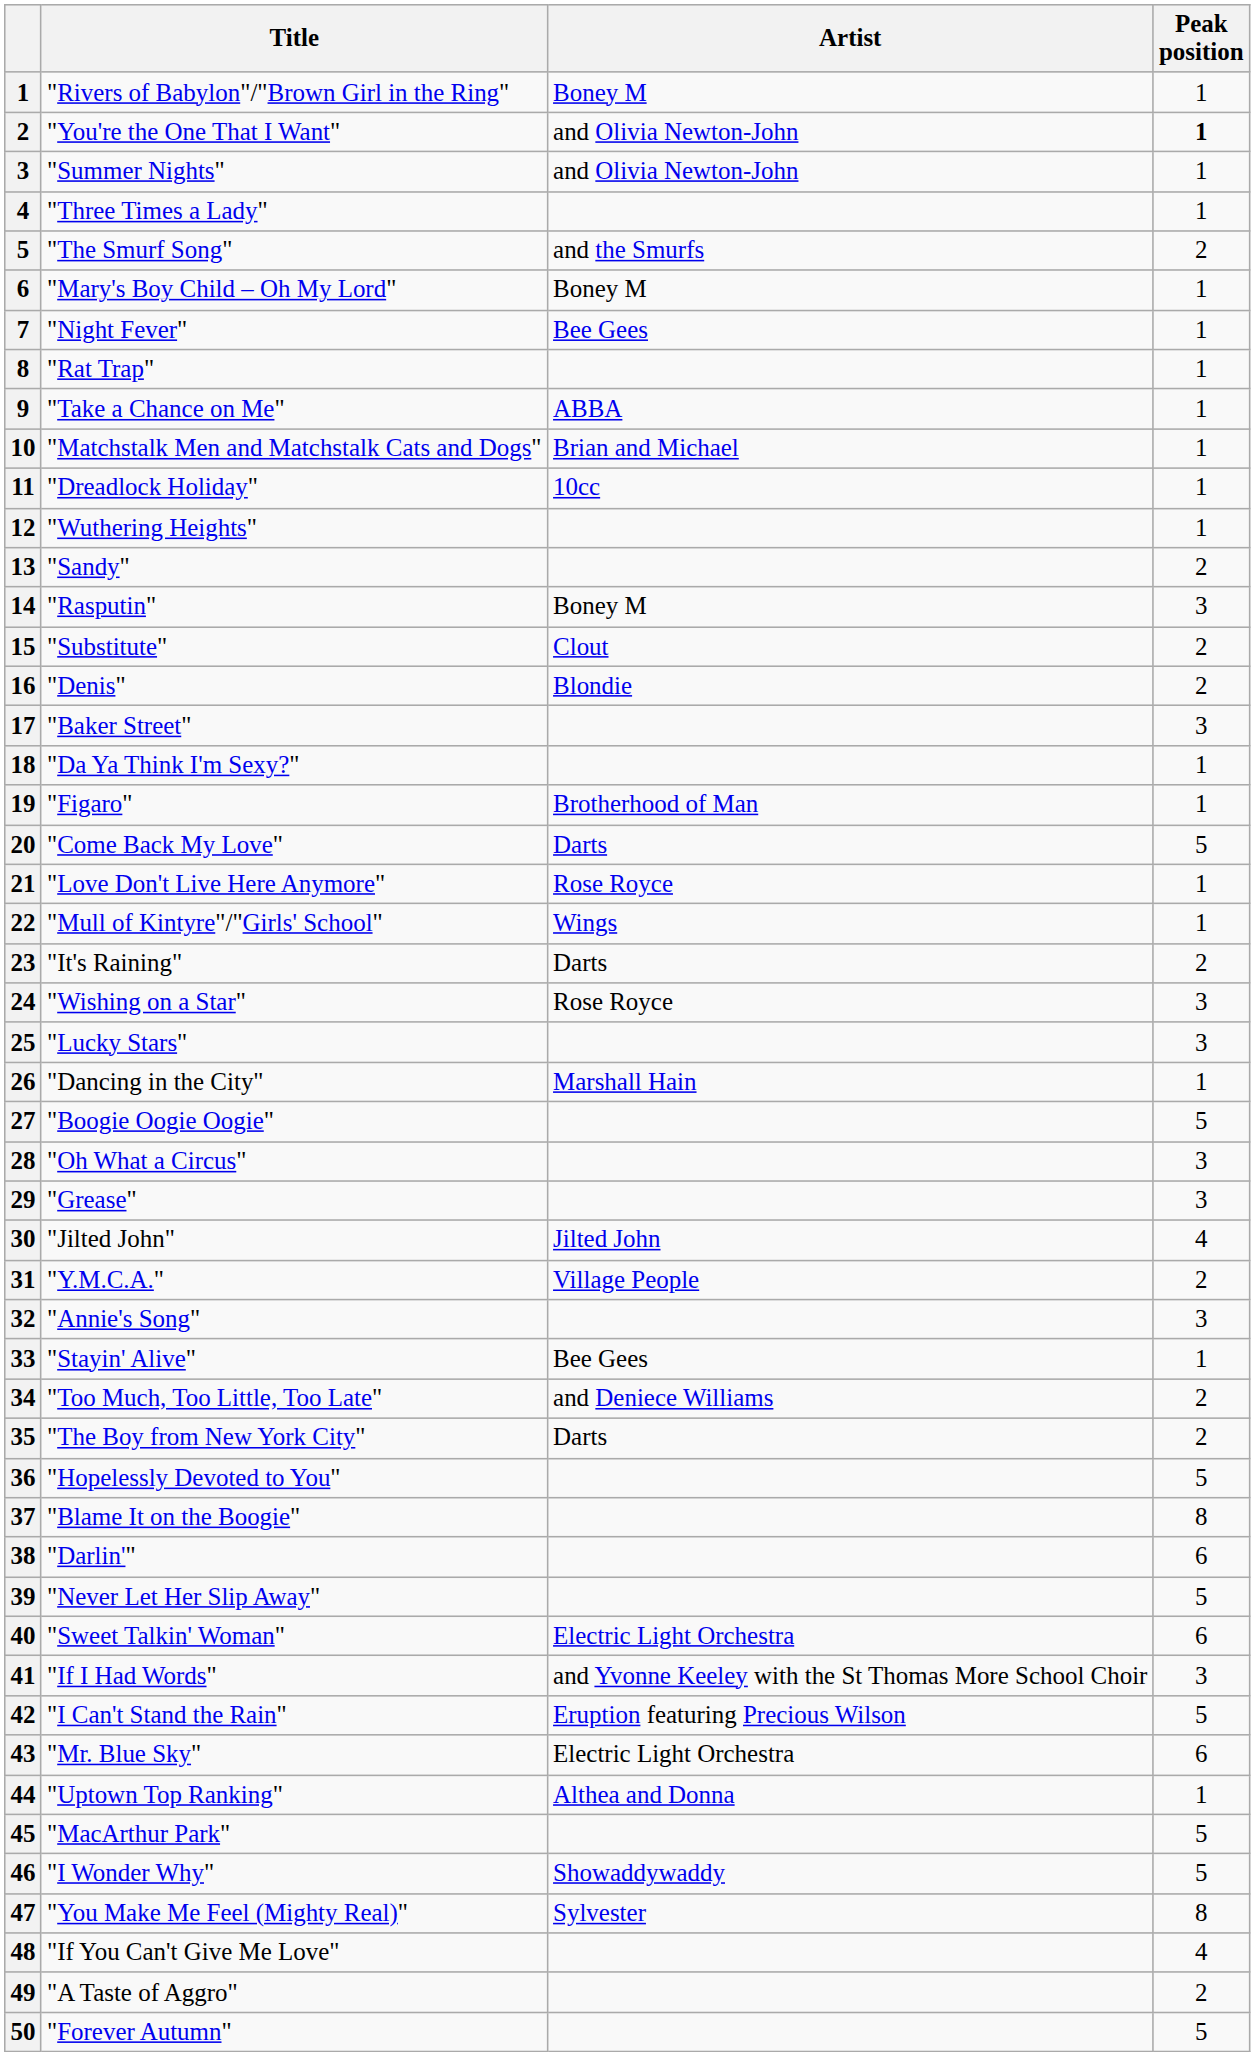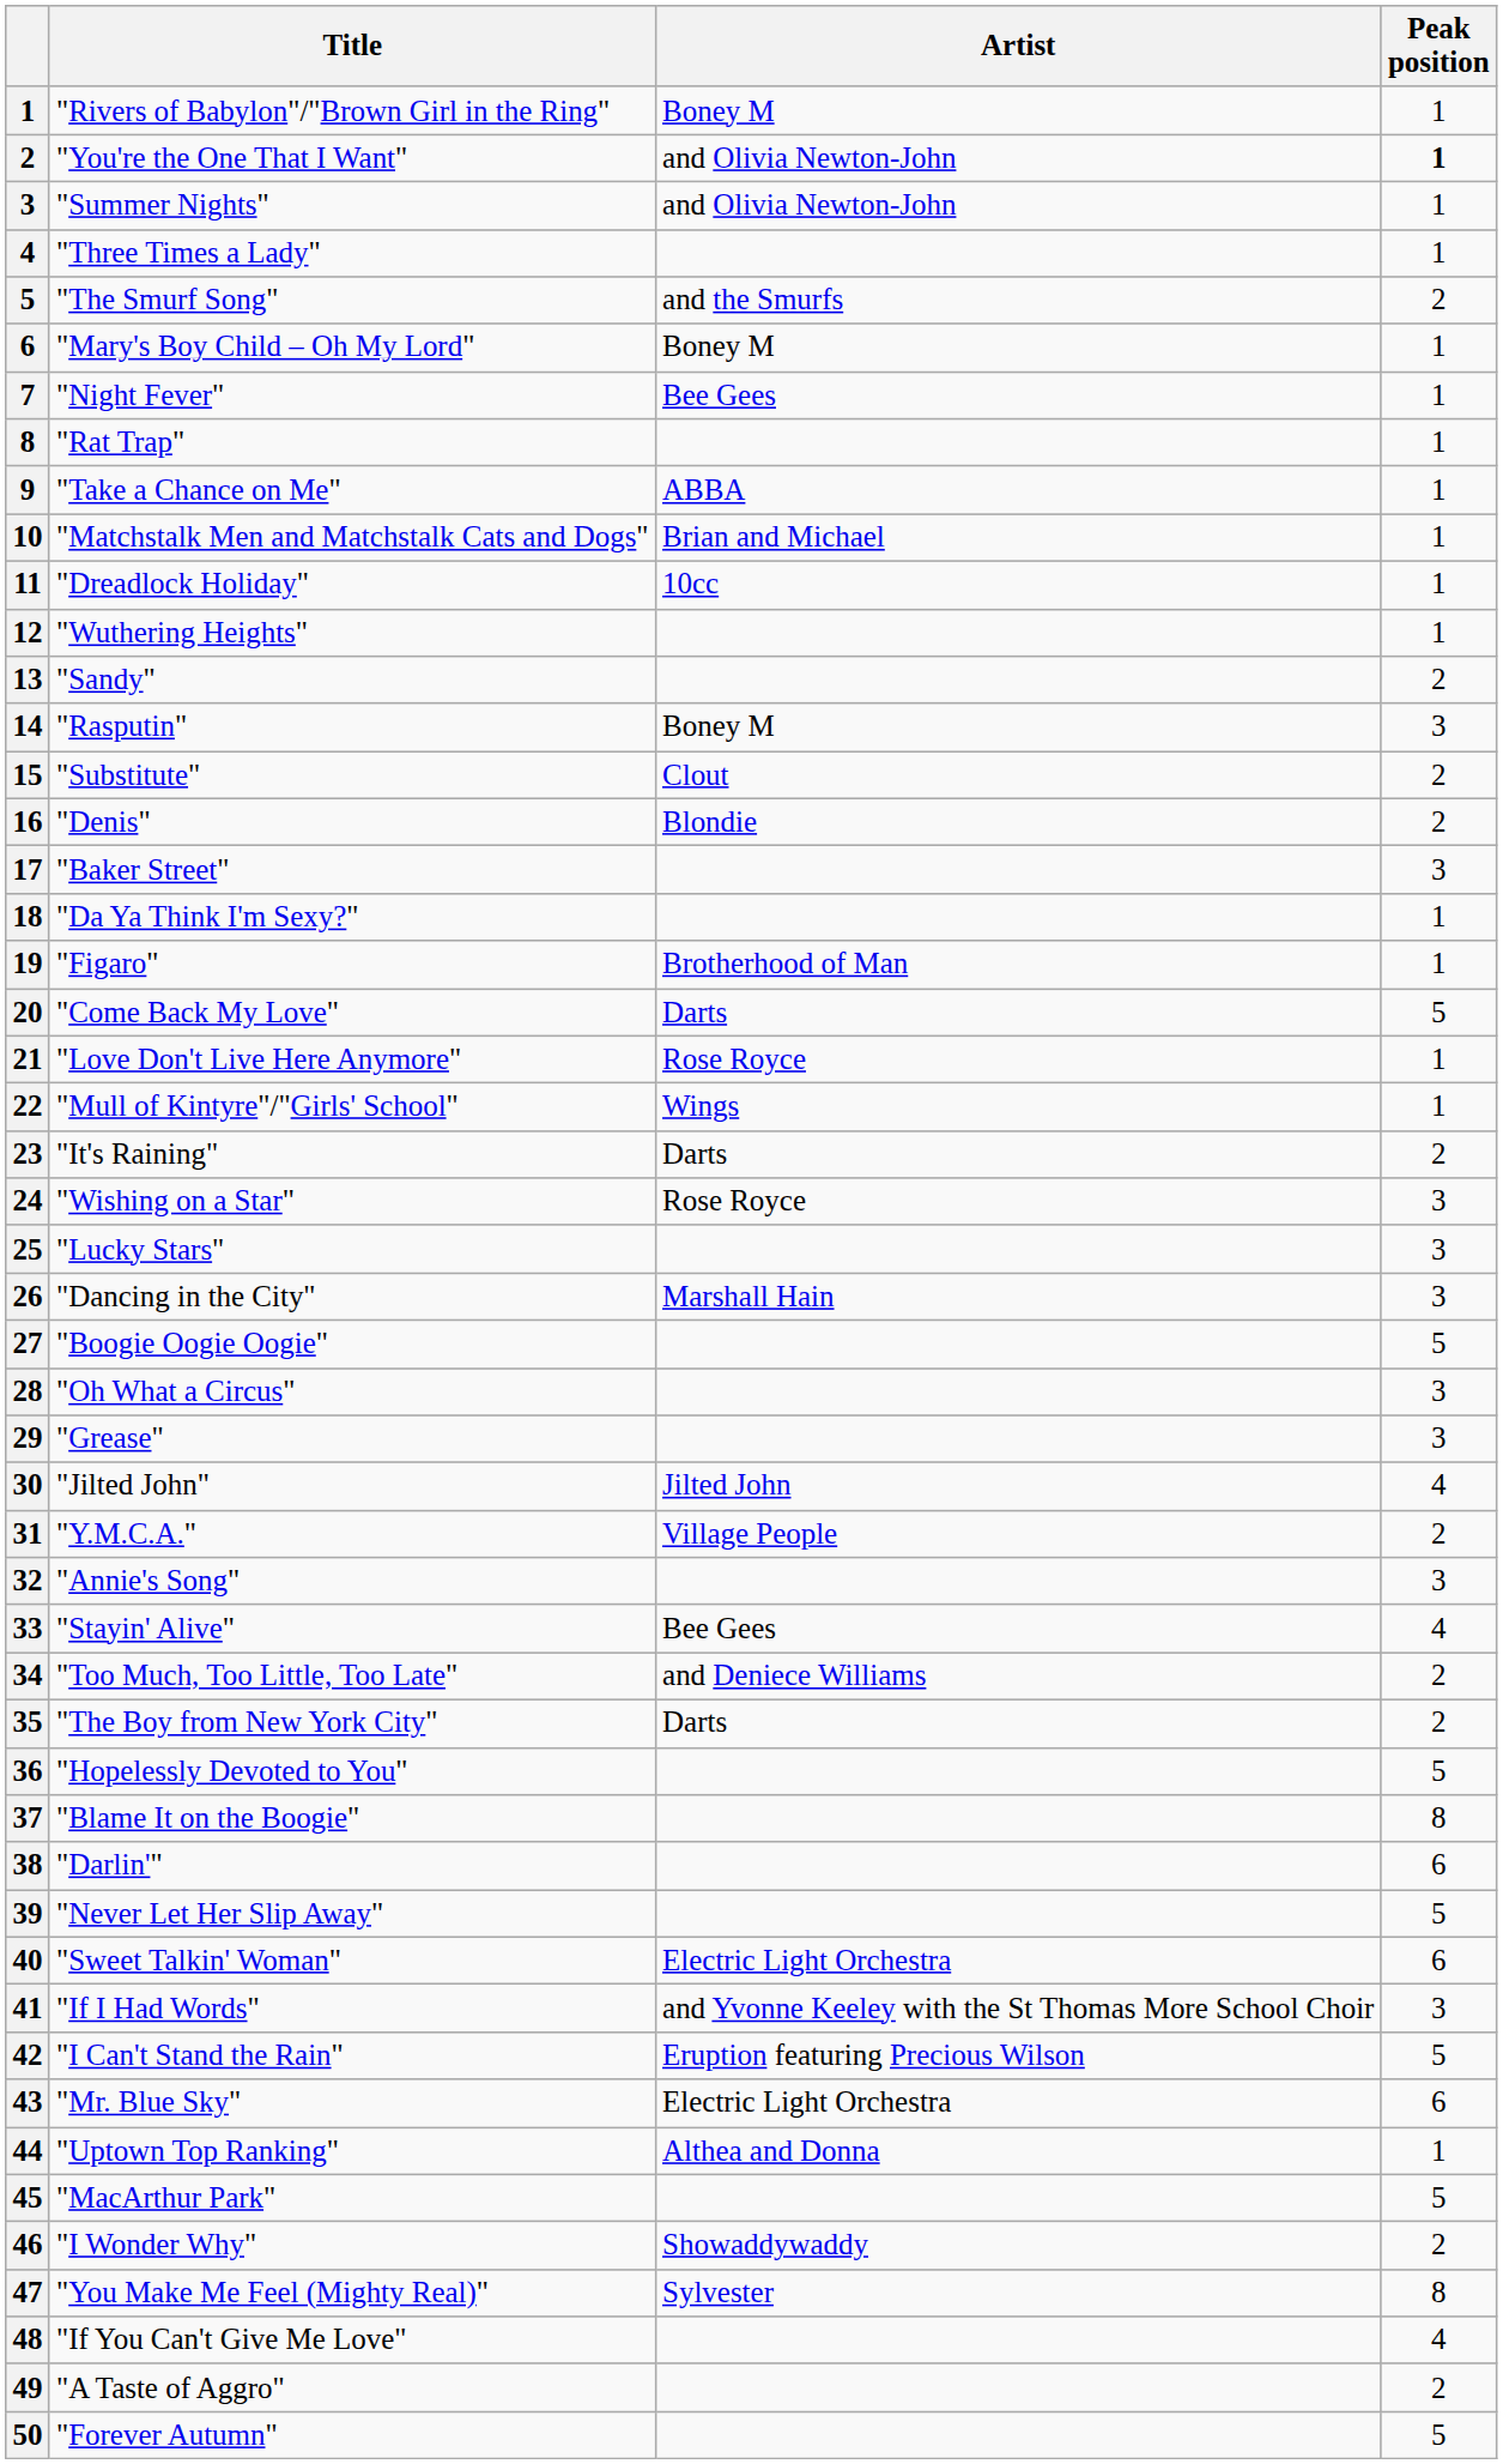 <table class="wikitable sortable plainrowheaders">
 <tr>
 <th scope=col></th>
 <th scope=col>Title</th>
 <th scope=col>Artist</th>
 <th scope=col>Peak<br>position</th>
 </tr>
 <tr>
 <th scope=row style="text-align:center;">1</th>
 <td>"<a href='#'>Rivers of Babylon</a>"/"<a href='#'>Brown Girl in the Ring</a>"</td>
 <td><a href='#'>Boney M</a></td>
 <td align="center">1</td>
 </tr>
 <tr>
 <th scope=row style="text-align:center;">2</th>
 <td>"<a href='#'>You're the One That I Want</a>"</td>
 <td> and <a href='#'>Olivia Newton-John</a></td>
 <td align="center"><strong>1</strong></td>
 </tr>
 <tr>
 <th scope=row style="text-align:center;">3</th>
 <td>"<a href='#'>Summer Nights</a>"</td>
 <td> and <a href='#'>Olivia Newton-John</a></td>
 <td align="center">1</td>
 </tr>
 <tr>
 <th scope=row style="text-align:center;">4</th>
 <td>"<a href='#'>Three Times a Lady</a>"</td>
 <td></td>
 <td align="center">1</td>
 </tr>
 <tr>
 <th scope=row style="text-align:center;">5</th>
 <td>"<a href='#'>The Smurf Song</a>"</td>
 <td> and <a href='#'>the Smurfs</a></td>
 <td align="center">2</td>
 </tr>
 <tr>
 <th scope=row style="text-align:center;">6</th>
 <td>"<a href='#'>Mary's Boy Child – Oh My Lord</a>"</td>
 <td>Boney M</td>
 <td align="center">1</td>
 </tr>
 <tr>
 <th scope=row style="text-align:center;">7</th>
 <td>"<a href='#'>Night Fever</a>"</td>
 <td><a href='#'>Bee Gees</a></td>
 <td align="center">1</td>
 </tr>
 <tr>
 <th scope=row style="text-align:center;">8</th>
 <td>"<a href='#'>Rat Trap</a>"</td>
 <td></td>
 <td align="center">1</td>
 </tr>
 <tr>
 <th scope=row style="text-align:center;">9</th>
 <td>"<a href='#'>Take a Chance on Me</a>"</td>
 <td><a href='#'>ABBA</a></td>
 <td align="center">1</td>
 </tr>
 <tr>
 <th scope=row style="text-align:center;">10</th>
 <td>"<a href='#'>Matchstalk Men and Matchstalk Cats and Dogs</a>"</td>
 <td><a href='#'>Brian and Michael</a></td>
 <td align="center">1</td>
 </tr>
 <tr>
 <th scope=row style="text-align:center;">11</th>
 <td>"<a href='#'>Dreadlock Holiday</a>"</td>
 <td><a href='#'>10cc</a></td>
 <td align="center">1</td>
 </tr>
 <tr>
 <th scope=row style="text-align:center;">12</th>
 <td>"<a href='#'>Wuthering Heights</a>"</td>
 <td></td>
 <td align="center">1</td>
 </tr>
 <tr>
 <th scope=row style="text-align:center;">13</th>
 <td>"<a href='#'>Sandy</a>"</td>
 <td></td>
 <td align="center">2</td>
 </tr>
 <tr>
 <th scope=row style="text-align:center;">14</th>
 <td>"<a href='#'>Rasputin</a>"</td>
 <td>Boney M</td>
 <td align="center">3</td>
 </tr>
 <tr>
 <th scope=row style="text-align:center;">15</th>
 <td>"<a href='#'>Substitute</a>"</td>
 <td><a href='#'>Clout</a></td>
 <td align="center">2</td>
 </tr>
 <tr>
 <th scope=row style="text-align:center;">16</th>
 <td>"<a href='#'>Denis</a>"</td>
 <td><a href='#'>Blondie</a></td>
 <td align="center">2</td>
 </tr>
 <tr>
 <th scope=row style="text-align:center;">17</th>
 <td>"<a href='#'>Baker Street</a>"</td>
 <td></td>
 <td align="center">3</td>
 </tr>
 <tr>
 <th scope=row style="text-align:center;">18</th>
 <td>"<a href='#'>Da Ya Think I'm Sexy?</a>"</td>
 <td></td>
 <td align="center">1</td>
 </tr>
 <tr>
 <th scope=row style="text-align:center;">19</th>
 <td>"<a href='#'>Figaro</a>"</td>
 <td><a href='#'>Brotherhood of Man</a></td>
 <td align="center">1</td>
 </tr>
 <tr>
 <th scope=row style="text-align:center;">20</th>
 <td>"<a href='#'>Come Back My Love</a>"</td>
 <td><a href='#'>Darts</a></td>
 <td align="center">5</td>
 </tr>
 <tr>
 <th scope=row style="text-align:center;">21</th>
 <td>"<a href='#'>Love Don't Live Here Anymore</a>"</td>
 <td><a href='#'>Rose Royce</a></td>
 <td align="center">1</td>
 </tr>
 <tr>
 <th scope=row style="text-align:center;">22</th>
 <td>"<a href='#'>Mull of Kintyre</a>"/"<a href='#'>Girls' School</a>"</td>
 <td><a href='#'>Wings</a></td>
 <td align="center">1</td>
 </tr>
 <tr>
 <th scope=row style="text-align:center;">23</th>
 <td>"It's Raining"</td>
 <td>Darts</td>
 <td align="center">2</td>
 </tr>
 <tr>
 <th scope=row style="text-align:center;">24</th>
 <td>"<a href='#'>Wishing on a Star</a>"</td>
 <td>Rose Royce</td>
 <td align="center">3</td>
 </tr>
 <tr>
 <th scope=row style="text-align:center;">25</th>
 <td>"<a href='#'>Lucky Stars</a>"</td>
 <td></td>
 <td align="center">3</td>
 </tr>
 <tr>
 <th scope=row style="text-align:center;">26</th>
 <td>"Dancing in the City"</td>
 <td><a href='#'>Marshall Hain</a></td>
-<td align="center">1</td>
+<td align="center">3</td>
 </tr>
 <tr>
 <th scope=row style="text-align:center;">27</th>
 <td>"<a href='#'>Boogie Oogie Oogie</a>"</td>
 <td></td>
 <td align="center">5</td>
 </tr>
 <tr>
 <th scope=row style="text-align:center;">28</th>
 <td>"<a href='#'>Oh What a Circus</a>"</td>
 <td></td>
 <td align="center">3</td>
 </tr>
 <tr>
 <th scope=row style="text-align:center;">29</th>
 <td>"<a href='#'>Grease</a>"</td>
 <td></td>
 <td align="center">3</td>
 </tr>
 <tr>
 <th scope=row style="text-align:center;">30</th>
 <td>"Jilted John"</td>
 <td><a href='#'>Jilted John</a></td>
 <td align="center">4</td>
 </tr>
 <tr>
 <th scope=row style="text-align:center;">31</th>
 <td>"<a href='#'>Y.M.C.A.</a>"</td>
 <td><a href='#'>Village People</a></td>
 <td align="center">2</td>
 </tr>
 <tr>
 <th scope=row style="text-align:center;">32</th>
 <td>"<a href='#'>Annie's Song</a>"</td>
 <td></td>
 <td align="center">3</td>
 </tr>
 <tr>
 <th scope=row style="text-align:center;">33</th>
 <td>"<a href='#'>Stayin' Alive</a>"</td>
 <td>Bee Gees</td>
-<td align="center">1</td>
+<td align="center">4</td>
 </tr>
 <tr>
 <th scope=row style="text-align:center;">34</th>
 <td>"<a href='#'>Too Much, Too Little, Too Late</a>"</td>
 <td> and <a href='#'>Deniece Williams</a></td>
 <td align="center">2</td>
 </tr>
 <tr>
 <th scope=row style="text-align:center;">35</th>
 <td>"<a href='#'>The Boy from New York City</a>"</td>
 <td>Darts</td>
 <td align="center">2</td>
 </tr>
 <tr>
 <th scope=row style="text-align:center;">36</th>
 <td>"<a href='#'>Hopelessly Devoted to You</a>"</td>
 <td></td>
 <td align="center">5</td>
 </tr>
 <tr>
 <th scope=row style="text-align:center;">37</th>
 <td>"<a href='#'>Blame It on the Boogie</a>"</td>
 <td></td>
 <td align="center">8</td>
 </tr>
 <tr>
 <th scope=row style="text-align:center;">38</th>
 <td>"<a href='#'>Darlin'</a>"</td>
 <td></td>
 <td align="center">6</td>
 </tr>
 <tr>
 <th scope=row style="text-align:center;">39</th>
 <td>"<a href='#'>Never Let Her Slip Away</a>"</td>
 <td></td>
 <td align="center">5</td>
 </tr>
 <tr>
 <th scope=row style="text-align:center;">40</th>
 <td>"<a href='#'>Sweet Talkin' Woman</a>"</td>
 <td><a href='#'>Electric Light Orchestra</a></td>
 <td align="center">6</td>
 </tr>
 <tr>
 <th scope=row style="text-align:center;">41</th>
 <td>"<a href='#'>If I Had Words</a>"</td>
 <td> and <a href='#'>Yvonne Keeley</a> with the St Thomas More School Choir</td>
 <td align="center">3</td>
 </tr>
 <tr>
 <th scope=row style="text-align:center;">42</th>
 <td>"<a href='#'>I Can't Stand the Rain</a>"</td>
 <td><a href='#'>Eruption</a> featuring <a href='#'>Precious Wilson</a></td>
 <td align="center">5</td>
 </tr>
 <tr>
 <th scope=row style="text-align:center;">43</th>
 <td>"<a href='#'>Mr. Blue Sky</a>"</td>
 <td>Electric Light Orchestra</td>
 <td align="center">6</td>
 </tr>
 <tr>
 <th scope=row style="text-align:center;">44</th>
 <td>"<a href='#'>Uptown Top Ranking</a>"</td>
 <td><a href='#'>Althea and Donna</a></td>
 <td align="center">1</td>
 </tr>
 <tr>
 <th scope=row style="text-align:center;">45</th>
 <td>"<a href='#'>MacArthur Park</a>"</td>
 <td></td>
 <td align="center">5</td>
 </tr>
 <tr>
 <th scope=row style="text-align:center;">46</th>
 <td>"<a href='#'>I Wonder Why</a>"</td>
 <td><a href='#'>Showaddywaddy</a></td>
-<td align="center">5</td>
+<td align="center">2</td>
 </tr>
 <tr>
 <th scope=row style="text-align:center;">47</th>
 <td>"<a href='#'>You Make Me Feel (Mighty Real)</a>"</td>
 <td><a href='#'>Sylvester</a></td>
 <td align="center">8</td>
 </tr>
 <tr>
 <th scope=row style="text-align:center;">48</th>
 <td>"If You Can't Give Me Love"</td>
 <td></td>
 <td align="center">4</td>
 </tr>
 <tr>
 <th scope=row style="text-align:center;">49</th>
 <td>"A Taste of Aggro"</td>
 <td></td>
 <td align="center">2</td>
 </tr>
 <tr>
 <th scope=row style="text-align:center;">50</th>
 <td>"<a href='#'>Forever Autumn</a>"</td>
 <td></td>
 <td align="center">5</td>
 </tr>
 </table>
